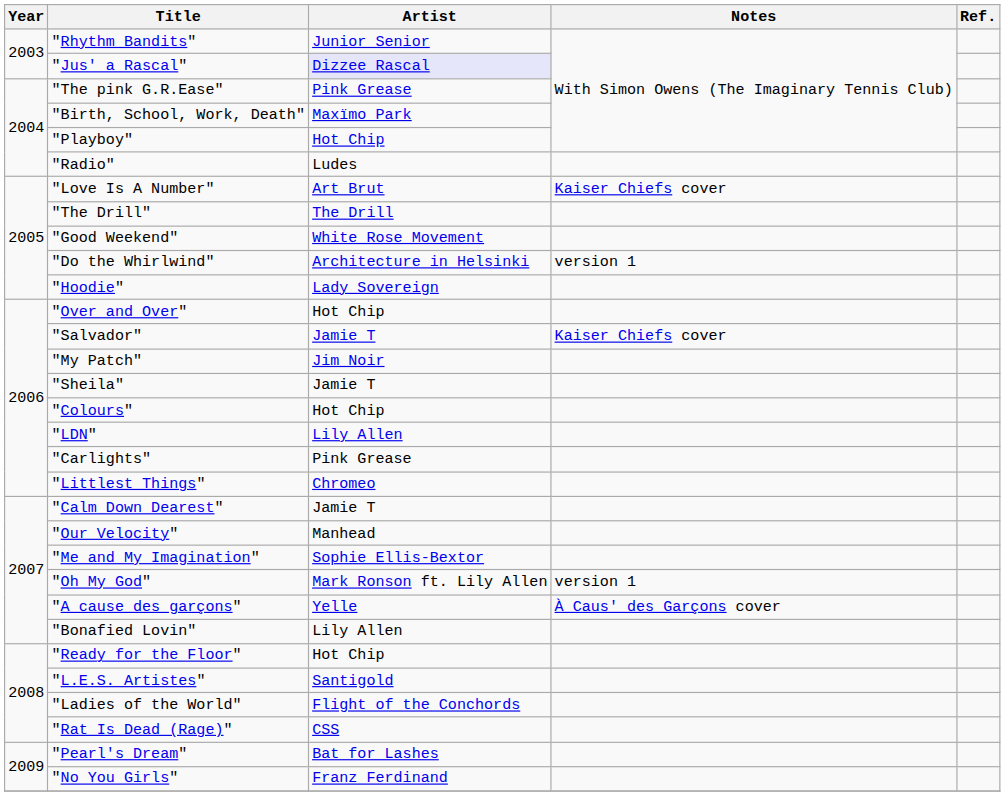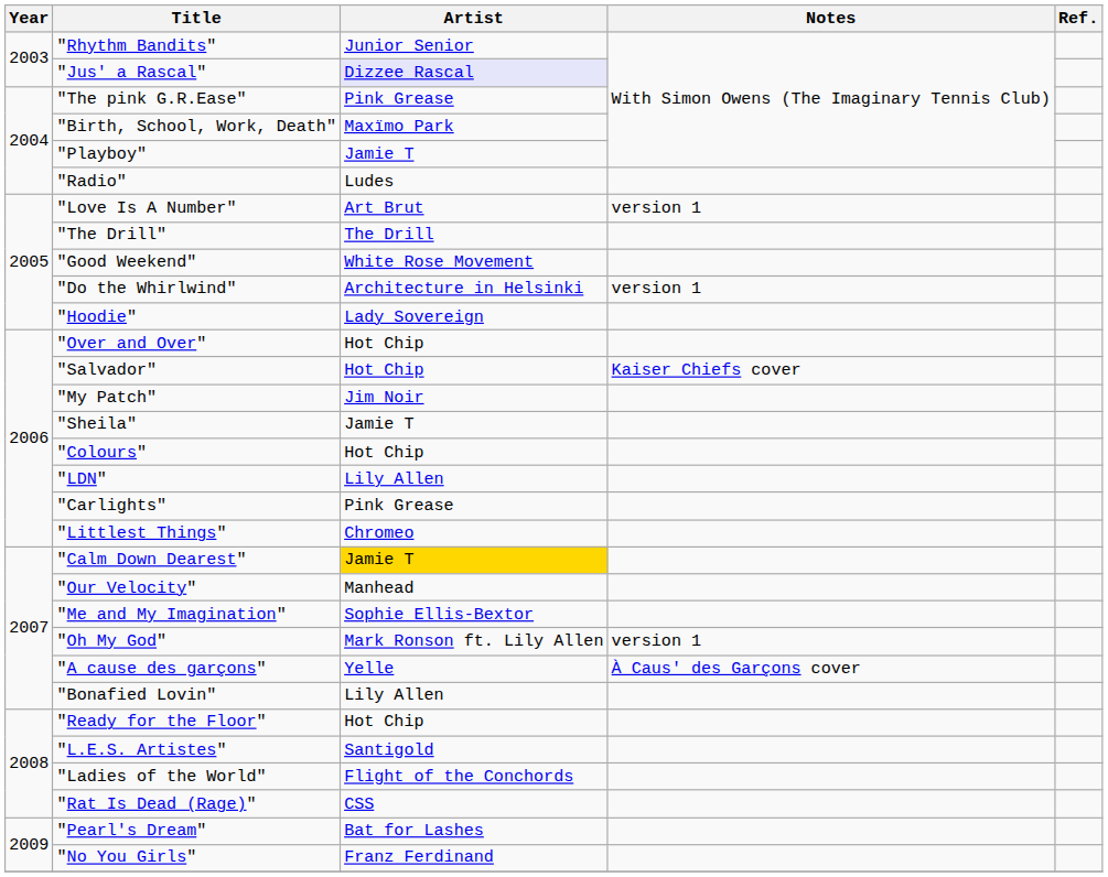 <table class="wikitable ">
 <tr>
 <th>Year</th>
 <th>Title</th>
 <th>Artist</th>
 <th>Notes</th>
 <th>Ref.</th>
 </tr>
 <tr>
 <td rowspan=2>2003</td>
 <td>"<a href='#'>Rhythm Bandits</a>"</td>
 <td><a href='#'>Junior Senior</a></td>
 <td rowspan=5>With Simon Owens (The Imaginary Tennis Club)</td>
 <td></td>
 </tr>
 <tr>
 <td>"<a href='#'>Jus' a Rascal</a>"</td>
 <td style="background: lavender;"><a href='#'>Dizzee Rascal</a></td>
 <td></td>
 </tr>
 <tr>
 <td rowspan=4>2004</td>
 <td>"The pink G.R.Ease"</td>
 <td><a href='#'>Pink Grease</a></td>
 <td></td>
 </tr>
 <tr>
 <td>"Birth, School, Work, Death"</td>
 <td><a href='#'>Maxïmo Park</a></td>
 <td></td>
 </tr>
 <tr>
 <td>"Playboy"</td>
-<td><a href='#'>Hot Chip</a></td>
+<td><a href='#'>Jamie T</a></td>
 <td></td>
 </tr>
 <tr>
 <td>"Radio"</td>
 <td>Ludes</td>
 <td></td>
 <td></td>
 </tr>
 <tr>
 <td rowspan=5>2005</td>
 <td>"Love Is A Number"</td>
 <td><a href='#'>Art Brut</a></td>
-<td><a href='#'>Kaiser Chiefs</a> cover</td>
+<td>version 1</td>
 <td></td>
 </tr>
 <tr>
 <td>"The Drill"</td>
 <td><a href='#'>The Drill</a></td>
 <td></td>
 <td></td>
 </tr>
 <tr>
 <td>"Good Weekend"</td>
 <td><a href='#'>White Rose Movement</a></td>
 <td></td>
 <td></td>
 </tr>
 <tr>
 <td>"Do the Whirlwind"</td>
 <td><a href='#'>Architecture in Helsinki</a></td>
 <td>version 1</td>
 <td></td>
 </tr>
 <tr>
 <td>"<a href='#'>Hoodie</a>"</td>
 <td><a href='#'>Lady Sovereign</a></td>
 <td></td>
 <td></td>
 </tr>
 <tr>
 <td rowspan=8>2006</td>
 <td>"<a href='#'>Over and Over</a>"</td>
 <td>Hot Chip</td>
 <td></td>
 <td></td>
 </tr>
 <tr>
 <td>"Salvador"</td>
-<td><a href='#'>Jamie T</a></td>
+<td><a href='#'>Hot Chip</a></td>
 <td><a href='#'>Kaiser Chiefs</a> cover</td>
 <td></td>
 </tr>
 <tr>
 <td>"My Patch"</td>
 <td><a href='#'>Jim Noir</a></td>
 <td></td>
 <td></td>
 </tr>
 <tr>
 <td>"Sheila"</td>
 <td>Jamie T</td>
 <td></td>
 <td></td>
 </tr>
 <tr>
 <td>"<a href='#'>Colours</a>"</td>
 <td>Hot Chip</td>
 <td></td>
 <td></td>
 </tr>
 <tr>
 <td>"<a href='#'>LDN</a>"</td>
 <td><a href='#'>Lily Allen</a></td>
 <td></td>
 <td></td>
 </tr>
 <tr>
 <td>"Carlights"</td>
 <td>Pink Grease</td>
 <td></td>
 <td></td>
 </tr>
 <tr>
 <td>"<a href='#'>Littlest Things</a>"</td>
 <td><a href='#'>Chromeo</a></td>
 <td></td>
 <td></td>
 </tr>
 <tr>
 <td rowspan=6>2007</td>
 <td>"<a href='#'>Calm Down Dearest</a>"</td>
-<td>Jamie T</td>
+<td style="background: gold;">Jamie T</td>
 <td></td>
 <td></td>
 </tr>
 <tr>
 <td>"<a href='#'>Our Velocity</a>"</td>
 <td>Manhead</td>
 <td></td>
 <td></td>
 </tr>
 <tr>
 <td>"<a href='#'>Me and My Imagination</a>"</td>
 <td><a href='#'>Sophie Ellis-Bextor</a></td>
 <td></td>
 <td></td>
 </tr>
 <tr>
 <td>"<a href='#'>Oh My God</a>"</td>
 <td><a href='#'>Mark Ronson</a> ft. Lily Allen</td>
 <td>version 1</td>
 <td></td>
 </tr>
 <tr>
 <td>"<a href='#'>A cause des garçons</a>"</td>
 <td><a href='#'>Yelle</a></td>
 <td><a href='#'>À Caus' des Garçons</a> cover</td>
 <td></td>
 </tr>
 <tr>
 <td>"Bonafied Lovin"</td>
 <td>Lily Allen</td>
 <td></td>
 <td></td>
 </tr>
 <tr>
 <td rowspan=4>2008</td>
 <td>"<a href='#'>Ready for the Floor</a>"</td>
 <td>Hot Chip</td>
 <td></td>
 <td></td>
 </tr>
 <tr>
 <td>"<a href='#'>L.E.S. Artistes</a>"</td>
 <td><a href='#'>Santigold</a></td>
 <td></td>
 <td></td>
 </tr>
 <tr>
 <td>"Ladies of the World"</td>
 <td><a href='#'>Flight of the Conchords</a></td>
 <td></td>
 <td></td>
 </tr>
 <tr>
 <td>"<a href='#'>Rat Is Dead (Rage)</a>"</td>
 <td><a href='#'>CSS</a></td>
 <td></td>
 <td></td>
 </tr>
 <tr>
 <td rowspan=2>2009</td>
 <td>"<a href='#'>Pearl's Dream</a>"</td>
 <td><a href='#'>Bat for Lashes</a></td>
 <td></td>
 <td></td>
 </tr>
 <tr>
 <td>"<a href='#'>No You Girls</a>"</td>
 <td><a href='#'>Franz Ferdinand</a></td>
 <td></td>
 <td></td>
 </tr>
 <tr>
 </tr>
 </table>
